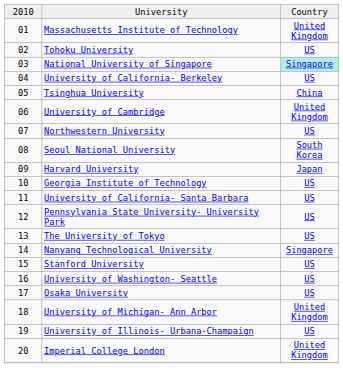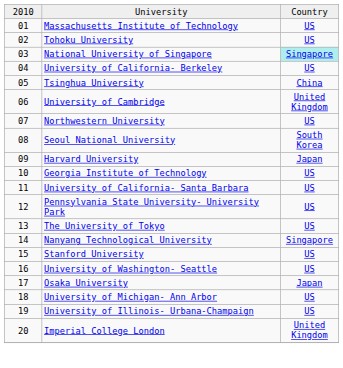 <table class="wikitable sortable">
 <tr bgColor="#efefef">
 <td width="50" align="center">2010</td>
 <td width="350" align="center">University</td>
 <td width="80" align="center">Country</td>
 </tr>
 <tr>
 <td width="50" align="center">01</td>
 <td width="350" align="left"><a href='#'>Massachusetts Institute of Technology</a></td>
-<td width="80" align="center"><a href='#'>United Kingdom</a></td>
+<td width="80" align="center"><a href='#'>US</a></td>
 </tr>
 <tr>
 <td width="50" align="center">02</td>
 <td width="350" align="left"><a href='#'>Tohoku University</a></td>
 <td width="80" align="center"><a href='#'>US</a></td>
 </tr>
 <tr>
 <td width="50" align="center">03</td>
 <td width="350" align="left"><a href='#'>National University of Singapore</a></td>
 <td width="80" align="center" style="background: paleturquoise;"><a href='#'>Singapore</a></td>
 </tr>
 <tr>
 <td width="50" align="center">04</td>
 <td width="350" align="left"><a href='#'>University of California- Berkeley</a></td>
 <td width="80" align="center"><a href='#'>US</a></td>
 </tr>
 <tr>
 <td width="50" align="center">05</td>
 <td width="350" align="left"><a href='#'>Tsinghua University</a></td>
 <td width="80" align="center"><a href='#'>China</a></td>
 </tr>
 <tr>
 <td width="50" align="center">06</td>
 <td width="350" align="left"><a href='#'>University of Cambridge</a></td>
 <td width="80" align="center"><a href='#'>United Kingdom</a></td>
 </tr>
 <tr>
 <td width="50" align="center">07</td>
 <td width="350" align="left"><a href='#'>Northwestern University</a></td>
 <td width="80" align="center"><a href='#'>US</a></td>
 </tr>
 <tr>
 <td width="50" align="center">08</td>
 <td width="350" align="left"><a href='#'>Seoul National University</a></td>
 <td width="80" align="center"><a href='#'>South Korea</a></td>
 </tr>
 <tr>
 <td width="50" align="center">09</td>
 <td width="350" align="left"><a href='#'>Harvard University</a></td>
 <td width="80" align="center"><a href='#'>Japan</a></td>
 </tr>
 <tr>
 <td width="50" align="center">10</td>
 <td width="350" align="left"><a href='#'>Georgia Institute of Technology</a></td>
 <td width="80" align="center"><a href='#'>US</a></td>
 </tr>
 <tr>
 <td width="50" align="center">11</td>
 <td width="350" align="left"><a href='#'>University of California- Santa Barbara</a></td>
 <td width="80" align="center"><a href='#'>US</a></td>
 </tr>
 <tr>
 <td width="50" align="center">12</td>
 <td width="350" align="left"><a href='#'>Pennsylvania State University- University Park</a></td>
 <td width="80" align="center"><a href='#'>US</a></td>
 </tr>
 <tr>
 <td width="50" align="center">13</td>
 <td width="350" align="left"><a href='#'>The University of Tokyo</a></td>
 <td width="80" align="center"><a href='#'>US</a></td>
 </tr>
 <tr>
 <td width="50" align="center">14</td>
 <td width="350" align="left"><a href='#'>Nanyang Technological University</a></td>
 <td width="80" align="center"><a href='#'>Singapore</a></td>
 </tr>
 <tr>
 <td width="50" align="center">15</td>
 <td width="350" align="left"><a href='#'>Stanford University</a></td>
 <td width="80" align="center"><a href='#'>US</a></td>
 </tr>
 <tr>
 <td width="50" align="center">16</td>
 <td width="350" align="left"><a href='#'>University of Washington- Seattle</a></td>
 <td width="80" align="center"><a href='#'>US</a></td>
 </tr>
 <tr>
 <td width="50" align="center">17</td>
 <td width="350" align="left"><a href='#'>Osaka University</a></td>
-<td width="80" align="center"><a href='#'>US</a></td>
+<td width="80" align="center"><a href='#'>Japan</a></td>
 </tr>
 <tr>
 <td width="50" align="center">18</td>
 <td width="350" align="left"><a href='#'>University of Michigan- Ann Arbor</a></td>
-<td width="80" align="center"><a href='#'>United Kingdom</a></td>
+<td width="80" align="center"><a href='#'>US</a></td>
 </tr>
 <tr>
 <td width="50" align="center">19</td>
 <td width="350" align="left"><a href='#'>University of Illinois- Urbana-Champaign</a></td>
 <td width="80" align="center"><a href='#'>US</a></td>
 </tr>
 <tr>
 <td width="50" align="center">20</td>
 <td width="350" align="left"><a href='#'>Imperial College London</a></td>
 <td width="80" align="center"><a href='#'>United Kingdom</a></td>
 </tr>
 <tr>
 </tr>
 </table>
